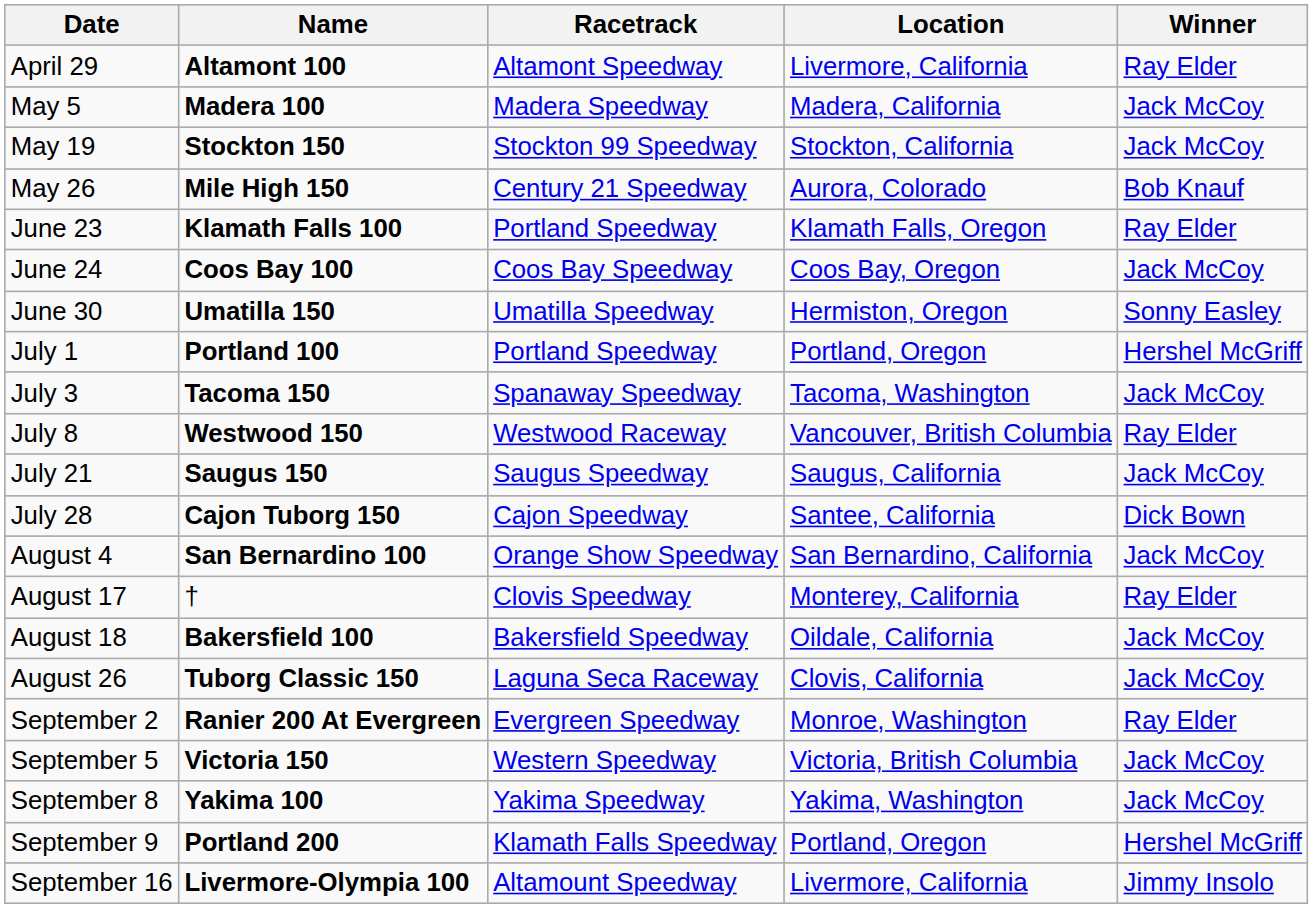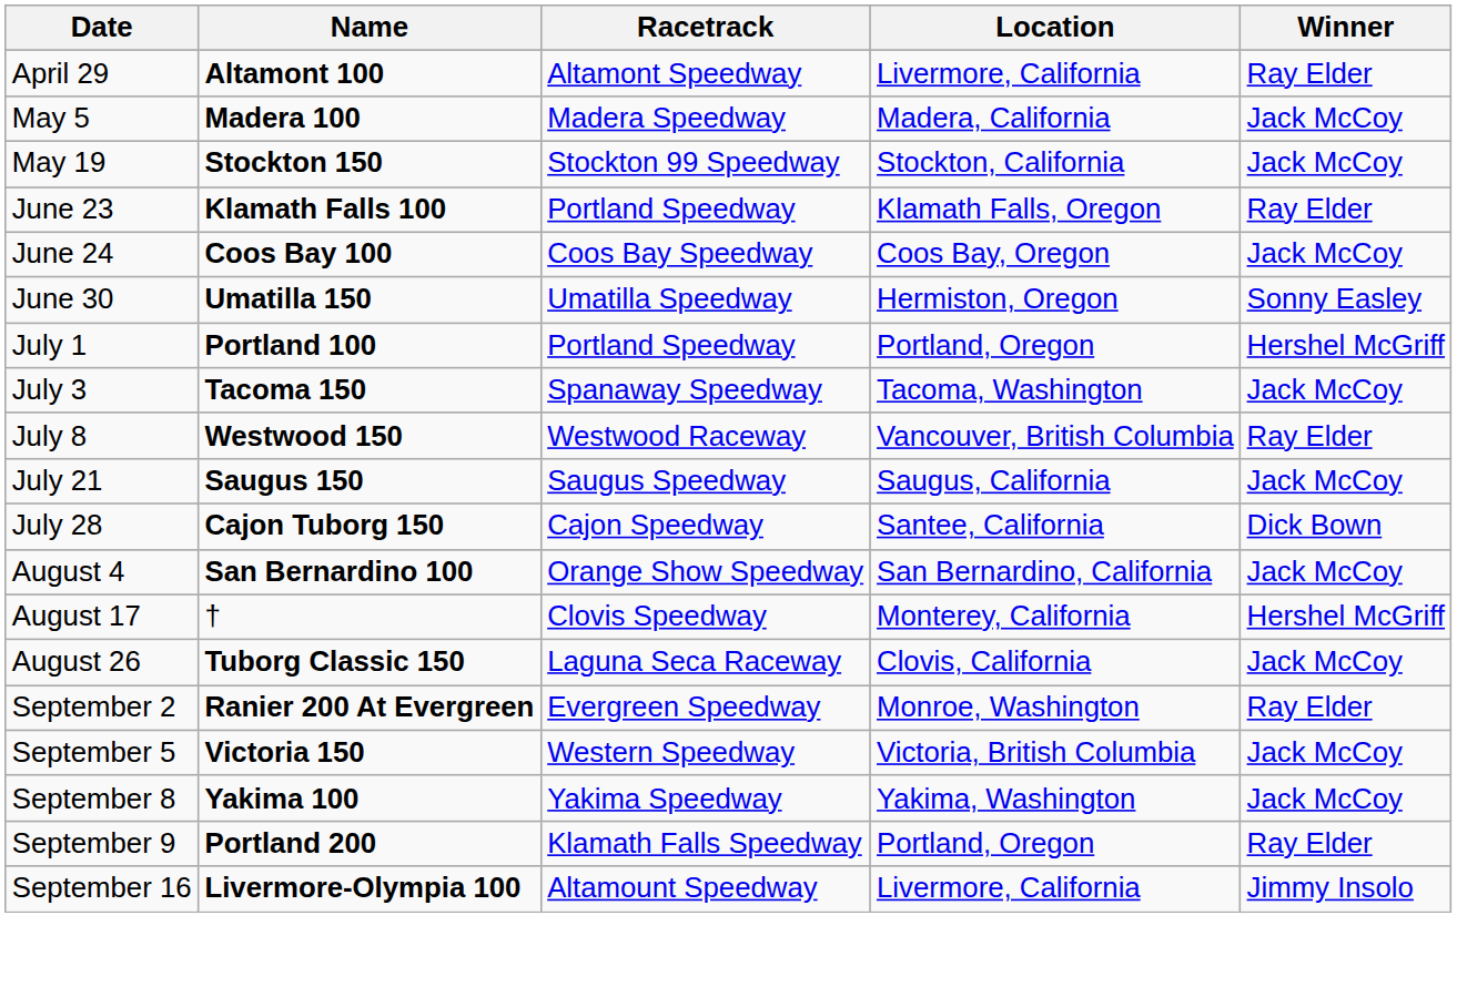 <table class="wikitable">
 <tr>
 <th>Date</th>
 <th>Name</th>
 <th>Racetrack</th>
 <th>Location</th>
 <th>Winner</th>
 </tr>
 <tr>
 <td>April 29</td>
 <td><strong>Altamont 100</strong></td>
 <td><a href='#'>Altamont Speedway</a></td>
 <td><a href='#'>Livermore, California</a></td>
 <td><a href='#'>Ray Elder</a></td>
 </tr>
 <tr>
 <td>May 5</td>
 <td><strong>Madera 100</strong></td>
 <td><a href='#'>Madera Speedway</a></td>
 <td><a href='#'>Madera, California</a></td>
 <td><a href='#'>Jack McCoy</a></td>
 </tr>
 <tr>
 <td>May 19</td>
 <td><strong>Stockton 150</strong></td>
 <td><a href='#'>Stockton 99 Speedway</a></td>
 <td><a href='#'>Stockton, California</a></td>
 <td><a href='#'>Jack McCoy</a></td>
-</tr>
-<tr>
-<td>May 26</td>
-<td><strong>Mile High 150</strong></td>
-<td><a href='#'>Century 21 Speedway</a></td>
-<td><a href='#'>Aurora, Colorado</a></td>
-<td><a href='#'>Bob Knauf</a></td>
 </tr>
 <tr>
 <td>June 23</td>
 <td><strong>Klamath Falls 100</strong></td>
 <td><a href='#'>Portland Speedway</a></td>
 <td><a href='#'>Klamath Falls, Oregon</a></td>
 <td><a href='#'>Ray Elder</a></td>
 </tr>
 <tr>
 <td>June 24</td>
 <td><strong>Coos Bay 100</strong></td>
 <td><a href='#'>Coos Bay Speedway</a></td>
 <td><a href='#'>Coos Bay, Oregon</a></td>
 <td><a href='#'>Jack McCoy</a></td>
 </tr>
 <tr>
 <td>June 30</td>
 <td><strong>Umatilla 150</strong></td>
 <td><a href='#'>Umatilla Speedway</a></td>
 <td><a href='#'>Hermiston, Oregon</a></td>
 <td><a href='#'>Sonny Easley</a></td>
 </tr>
 <tr>
 <td>July 1</td>
 <td><strong>Portland 100</strong></td>
 <td><a href='#'>Portland Speedway</a></td>
 <td><a href='#'>Portland, Oregon</a></td>
 <td><a href='#'>Hershel McGriff</a></td>
 </tr>
 <tr>
 <td>July 3</td>
 <td><strong>Tacoma 150</strong></td>
 <td><a href='#'>Spanaway Speedway</a></td>
 <td><a href='#'>Tacoma, Washington</a></td>
 <td><a href='#'>Jack McCoy</a></td>
 </tr>
 <tr>
 <td>July 8</td>
 <td><strong>Westwood 150</strong></td>
 <td><a href='#'>Westwood Raceway</a></td>
 <td><a href='#'>Vancouver, British Columbia</a></td>
 <td><a href='#'>Ray Elder</a></td>
 </tr>
 <tr>
 <td>July 21</td>
 <td><strong>Saugus 150</strong></td>
 <td><a href='#'>Saugus Speedway</a></td>
 <td><a href='#'>Saugus, California</a></td>
 <td><a href='#'>Jack McCoy</a></td>
 </tr>
 <tr>
 <td>July 28</td>
 <td><strong>Cajon Tuborg 150</strong></td>
 <td><a href='#'>Cajon Speedway</a></td>
 <td><a href='#'>Santee, California</a></td>
 <td><a href='#'>Dick Bown</a></td>
 </tr>
 <tr>
 <td>August 4</td>
 <td><strong>San Bernardino 100</strong></td>
 <td><a href='#'>Orange Show Speedway</a></td>
 <td><a href='#'>San Bernardino, California</a></td>
 <td><a href='#'>Jack McCoy</a></td>
 </tr>
 <tr>
 <td>August 17</td>
 <td>†</td>
 <td><a href='#'>Clovis Speedway</a></td>
 <td><a href='#'>Monterey, California</a></td>
-<td><a href='#'>Ray Elder</a></td>
-</tr>
-<tr>
-<td>August 18</td>
-<td><strong>Bakersfield 100</strong></td>
-<td><a href='#'>Bakersfield Speedway</a></td>
-<td><a href='#'>Oildale, California</a></td>
-<td><a href='#'>Jack McCoy</a></td>
+<td><a href='#'>Hershel McGriff</a></td>
 </tr>
 <tr>
 <td>August 26</td>
 <td><strong>Tuborg Classic 150</strong></td>
 <td><a href='#'>Laguna Seca Raceway</a></td>
 <td><a href='#'>Clovis, California</a></td>
 <td><a href='#'>Jack McCoy</a></td>
 </tr>
 <tr>
 <td>September 2</td>
 <td><strong>Ranier 200 At Evergreen</strong></td>
 <td><a href='#'>Evergreen Speedway</a></td>
 <td><a href='#'>Monroe, Washington</a></td>
 <td><a href='#'>Ray Elder</a></td>
 </tr>
 <tr>
 <td>September 5</td>
 <td><strong>Victoria 150</strong></td>
 <td><a href='#'>Western Speedway</a></td>
 <td><a href='#'>Victoria, British Columbia</a></td>
 <td><a href='#'>Jack McCoy</a></td>
 </tr>
 <tr>
 <td>September 8</td>
 <td><strong>Yakima 100</strong></td>
 <td><a href='#'>Yakima Speedway</a></td>
 <td><a href='#'>Yakima, Washington</a></td>
 <td><a href='#'>Jack McCoy</a></td>
 </tr>
 <tr>
 <td>September 9</td>
 <td><strong>Portland 200</strong></td>
 <td><a href='#'>Klamath Falls Speedway</a></td>
 <td><a href='#'>Portland, Oregon</a></td>
-<td><a href='#'>Hershel McGriff</a></td>
+<td><a href='#'>Ray Elder</a></td>
 </tr>
 <tr>
 <td>September 16</td>
 <td><strong>Livermore-Olympia 100</strong></td>
 <td><a href='#'>Altamount Speedway</a></td>
 <td><a href='#'>Livermore, California</a></td>
 <td><a href='#'>Jimmy Insolo</a></td>
 </tr>
 </table>
